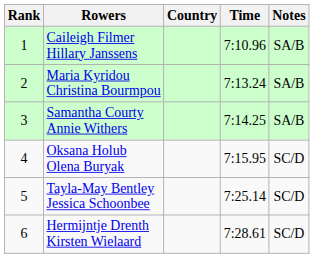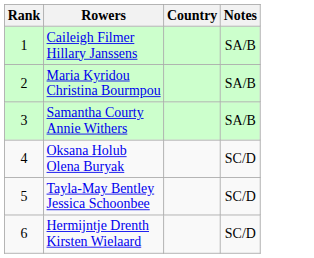 <table class="wikitable" style="text-align:center">
 <tr>
 <th>Rank</th>
 <th>Rowers</th>
 <th>Country</th>
-<th>Time</th>
 <th>Notes</th>
 </tr>
 <tr bgcolor=ccffcc>
 <td>1</td>
 <td align="left"><a href='#'>Caileigh Filmer</a><br><a href='#'>Hillary Janssens</a></td>
 <td align="left"></td>
-<td>7:10.96</td>
 <td>SA/B</td>
 </tr>
 <tr bgcolor=ccffcc>
 <td>2</td>
 <td align="left"><a href='#'>Maria Kyridou</a><br><a href='#'>Christina Bourmpou</a></td>
 <td align="left"></td>
-<td>7:13.24</td>
 <td>SA/B</td>
 </tr>
 <tr bgcolor=ccffcc>
 <td>3</td>
 <td align="left"><a href='#'>Samantha Courty</a><br><a href='#'>Annie Withers</a></td>
 <td align="left"></td>
-<td>7:14.25</td>
 <td>SA/B</td>
 </tr>
 <tr>
 <td>4</td>
 <td align="left"><a href='#'>Oksana Holub</a><br><a href='#'>Olena Buryak</a></td>
 <td align="left"></td>
-<td>7:15.95</td>
 <td>SC/D</td>
 </tr>
 <tr>
 <td>5</td>
 <td align="left"><a href='#'>Tayla-May Bentley</a><br><a href='#'>Jessica Schoonbee</a></td>
 <td align="left"></td>
-<td>7:25.14</td>
 <td>SC/D</td>
 </tr>
 <tr>
 <td>6</td>
 <td align="left"><a href='#'>Hermijntje Drenth</a><br><a href='#'>Kirsten Wielaard</a></td>
 <td align="left"></td>
-<td>7:28.61</td>
 <td>SC/D</td>
 </tr>
 </table>
